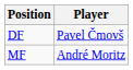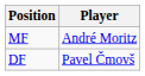 <table class="wikitable sortable">
 <tr>
 <th>Position</th>
 <th>Player</th>
 </tr>
 <tr>
+<td><a href='#'>MF</a></td>
+<td> <a href='#'>André Moritz</a></td>
+</tr>
+<tr>
 <td><a href='#'>DF</a></td>
 <td> <a href='#'>Pavel Čmovš</a></td>
 </tr>
-<tr>
-<td><a href='#'>MF</a></td>
-<td> <a href='#'>André Moritz</a></td>
-</tr>
 </table>
